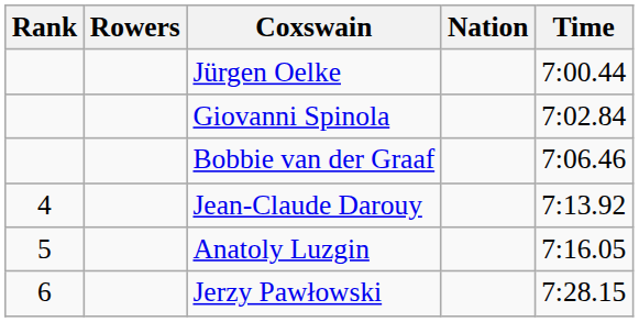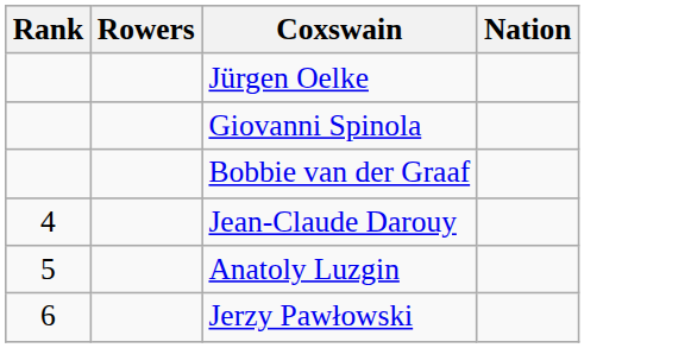 <table class="wikitable sortable" style="text-align:center">
 <tr>
 <th>Rank</th>
 <th>Rowers</th>
 <th>Coxswain</th>
 <th>Nation</th>
-<th>Time</th>
 </tr>
 <tr>
 <td></td>
 <td align=left></td>
 <td align=left><a href='#'>Jürgen Oelke</a></td>
 <td align=left></td>
-<td>7:00.44</td>
 </tr>
 <tr>
 <td></td>
 <td align=left></td>
 <td align=left><a href='#'>Giovanni Spinola</a></td>
 <td align=left></td>
-<td>7:02.84</td>
 </tr>
 <tr>
 <td></td>
 <td align=left></td>
 <td align=left><a href='#'>Bobbie van der Graaf</a></td>
 <td align=left></td>
-<td>7:06.46</td>
 </tr>
 <tr>
 <td>4</td>
 <td align=left></td>
 <td align=left><a href='#'>Jean-Claude Darouy</a></td>
 <td align=left></td>
-<td>7:13.92</td>
 </tr>
 <tr>
 <td>5</td>
 <td align=left></td>
 <td align=left><a href='#'>Anatoly Luzgin</a></td>
 <td align=left></td>
-<td>7:16.05</td>
 </tr>
 <tr>
 <td>6</td>
 <td align=left></td>
 <td align=left><a href='#'>Jerzy Pawłowski</a></td>
 <td align=left></td>
-<td>7:28.15</td>
 </tr>
 </table>
